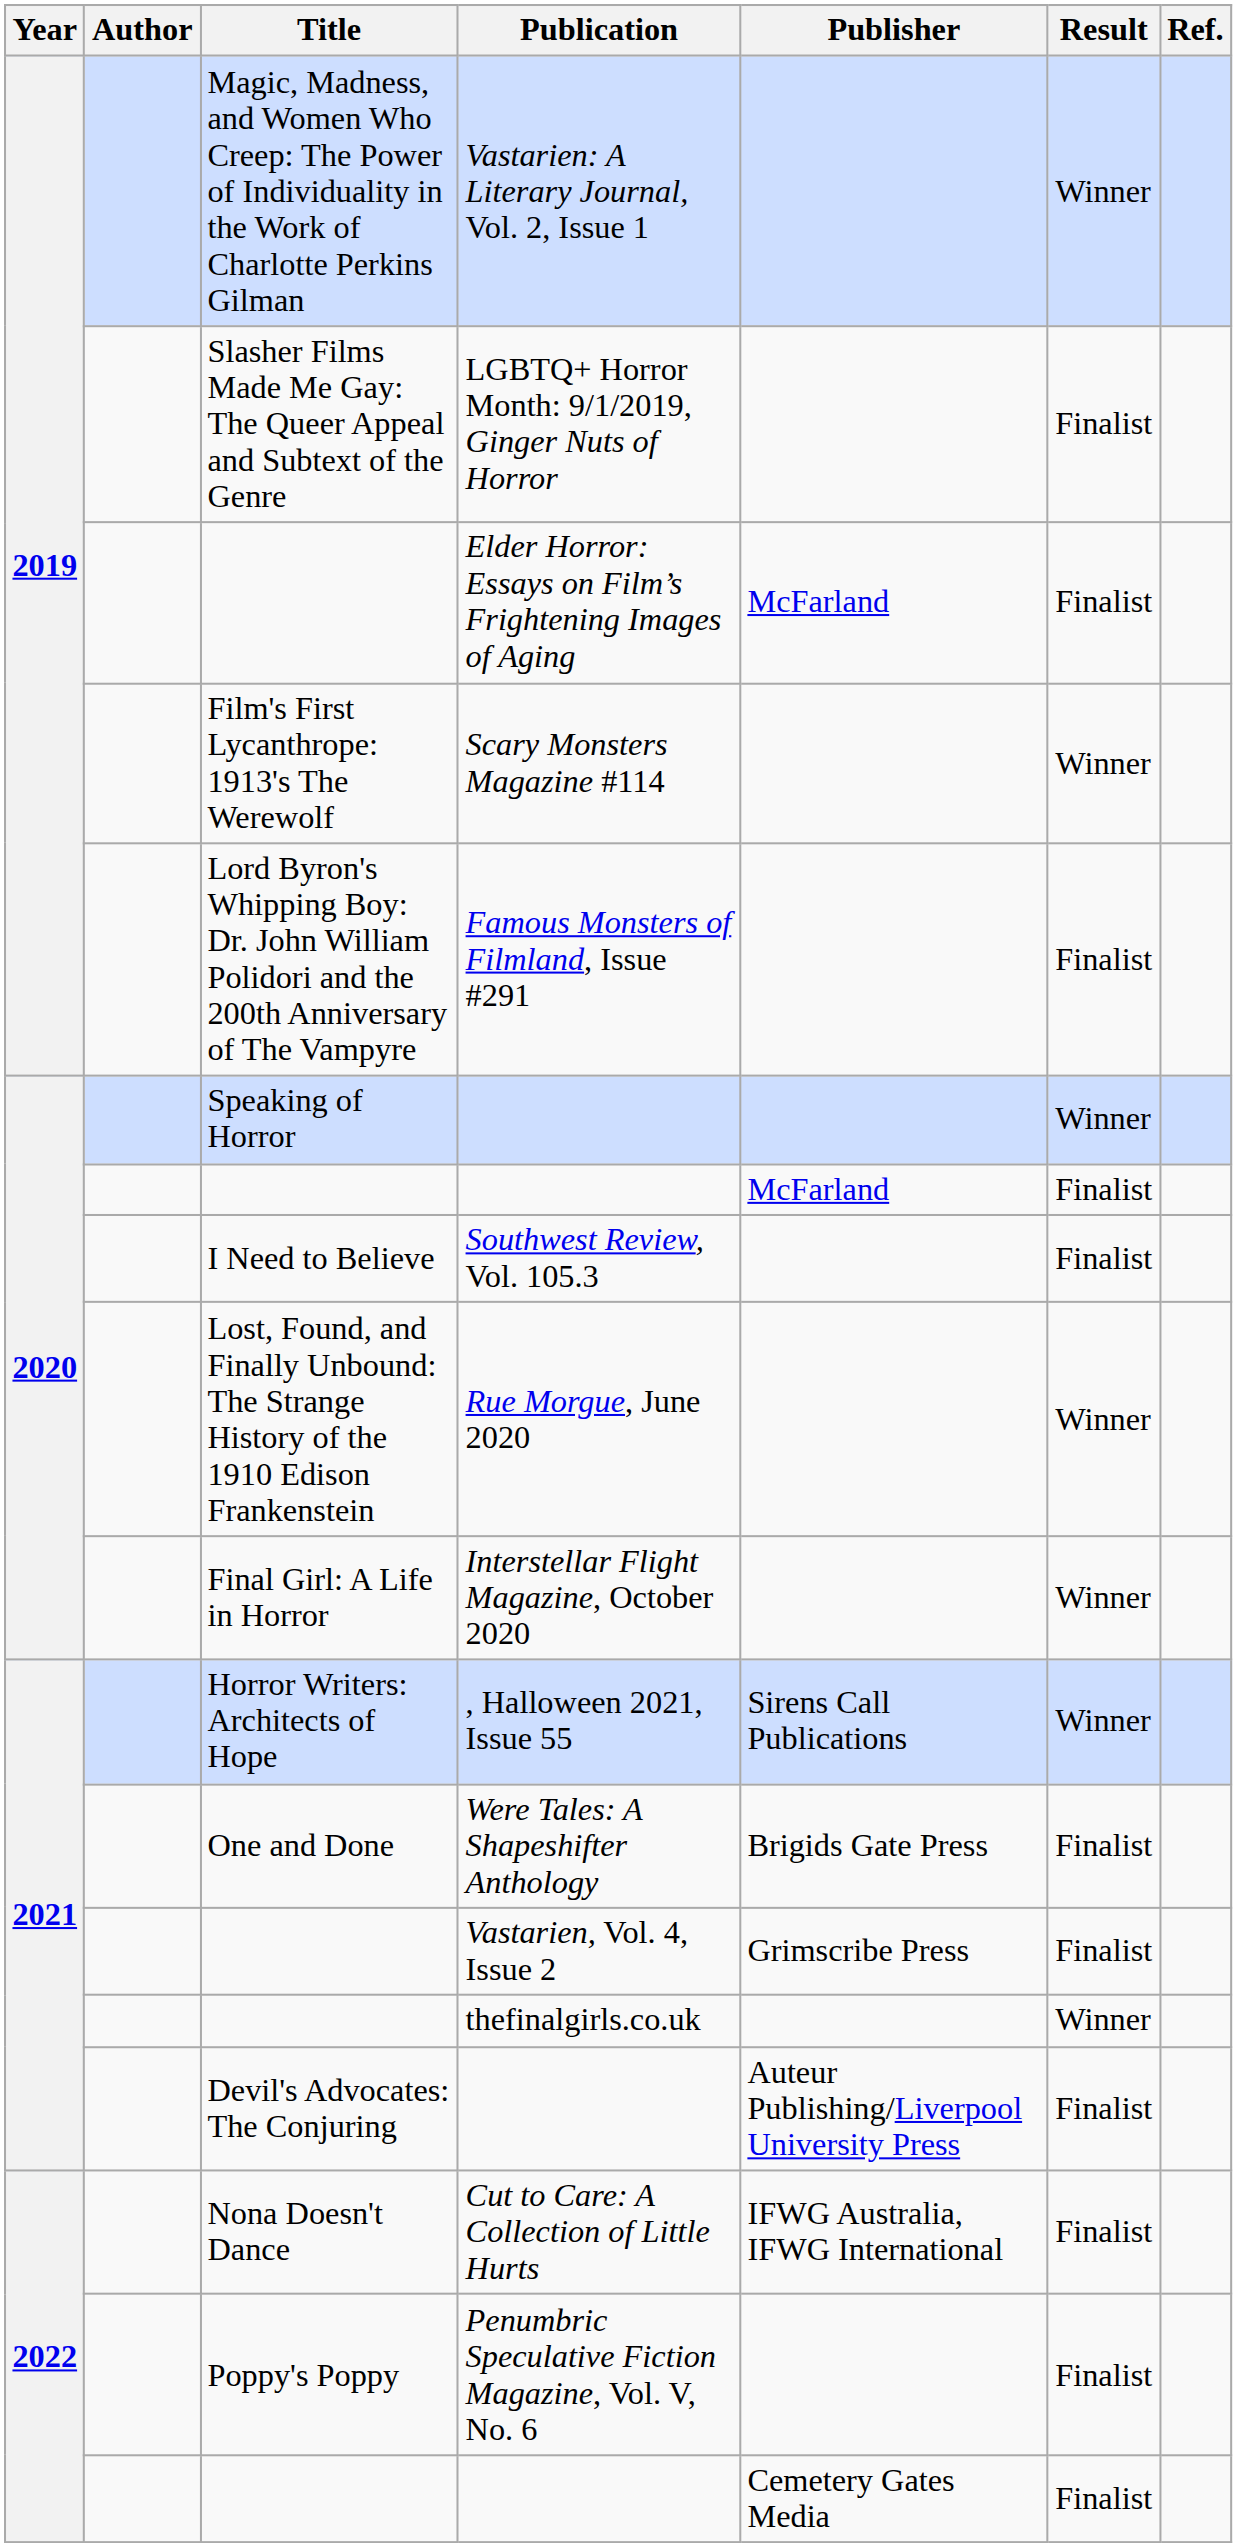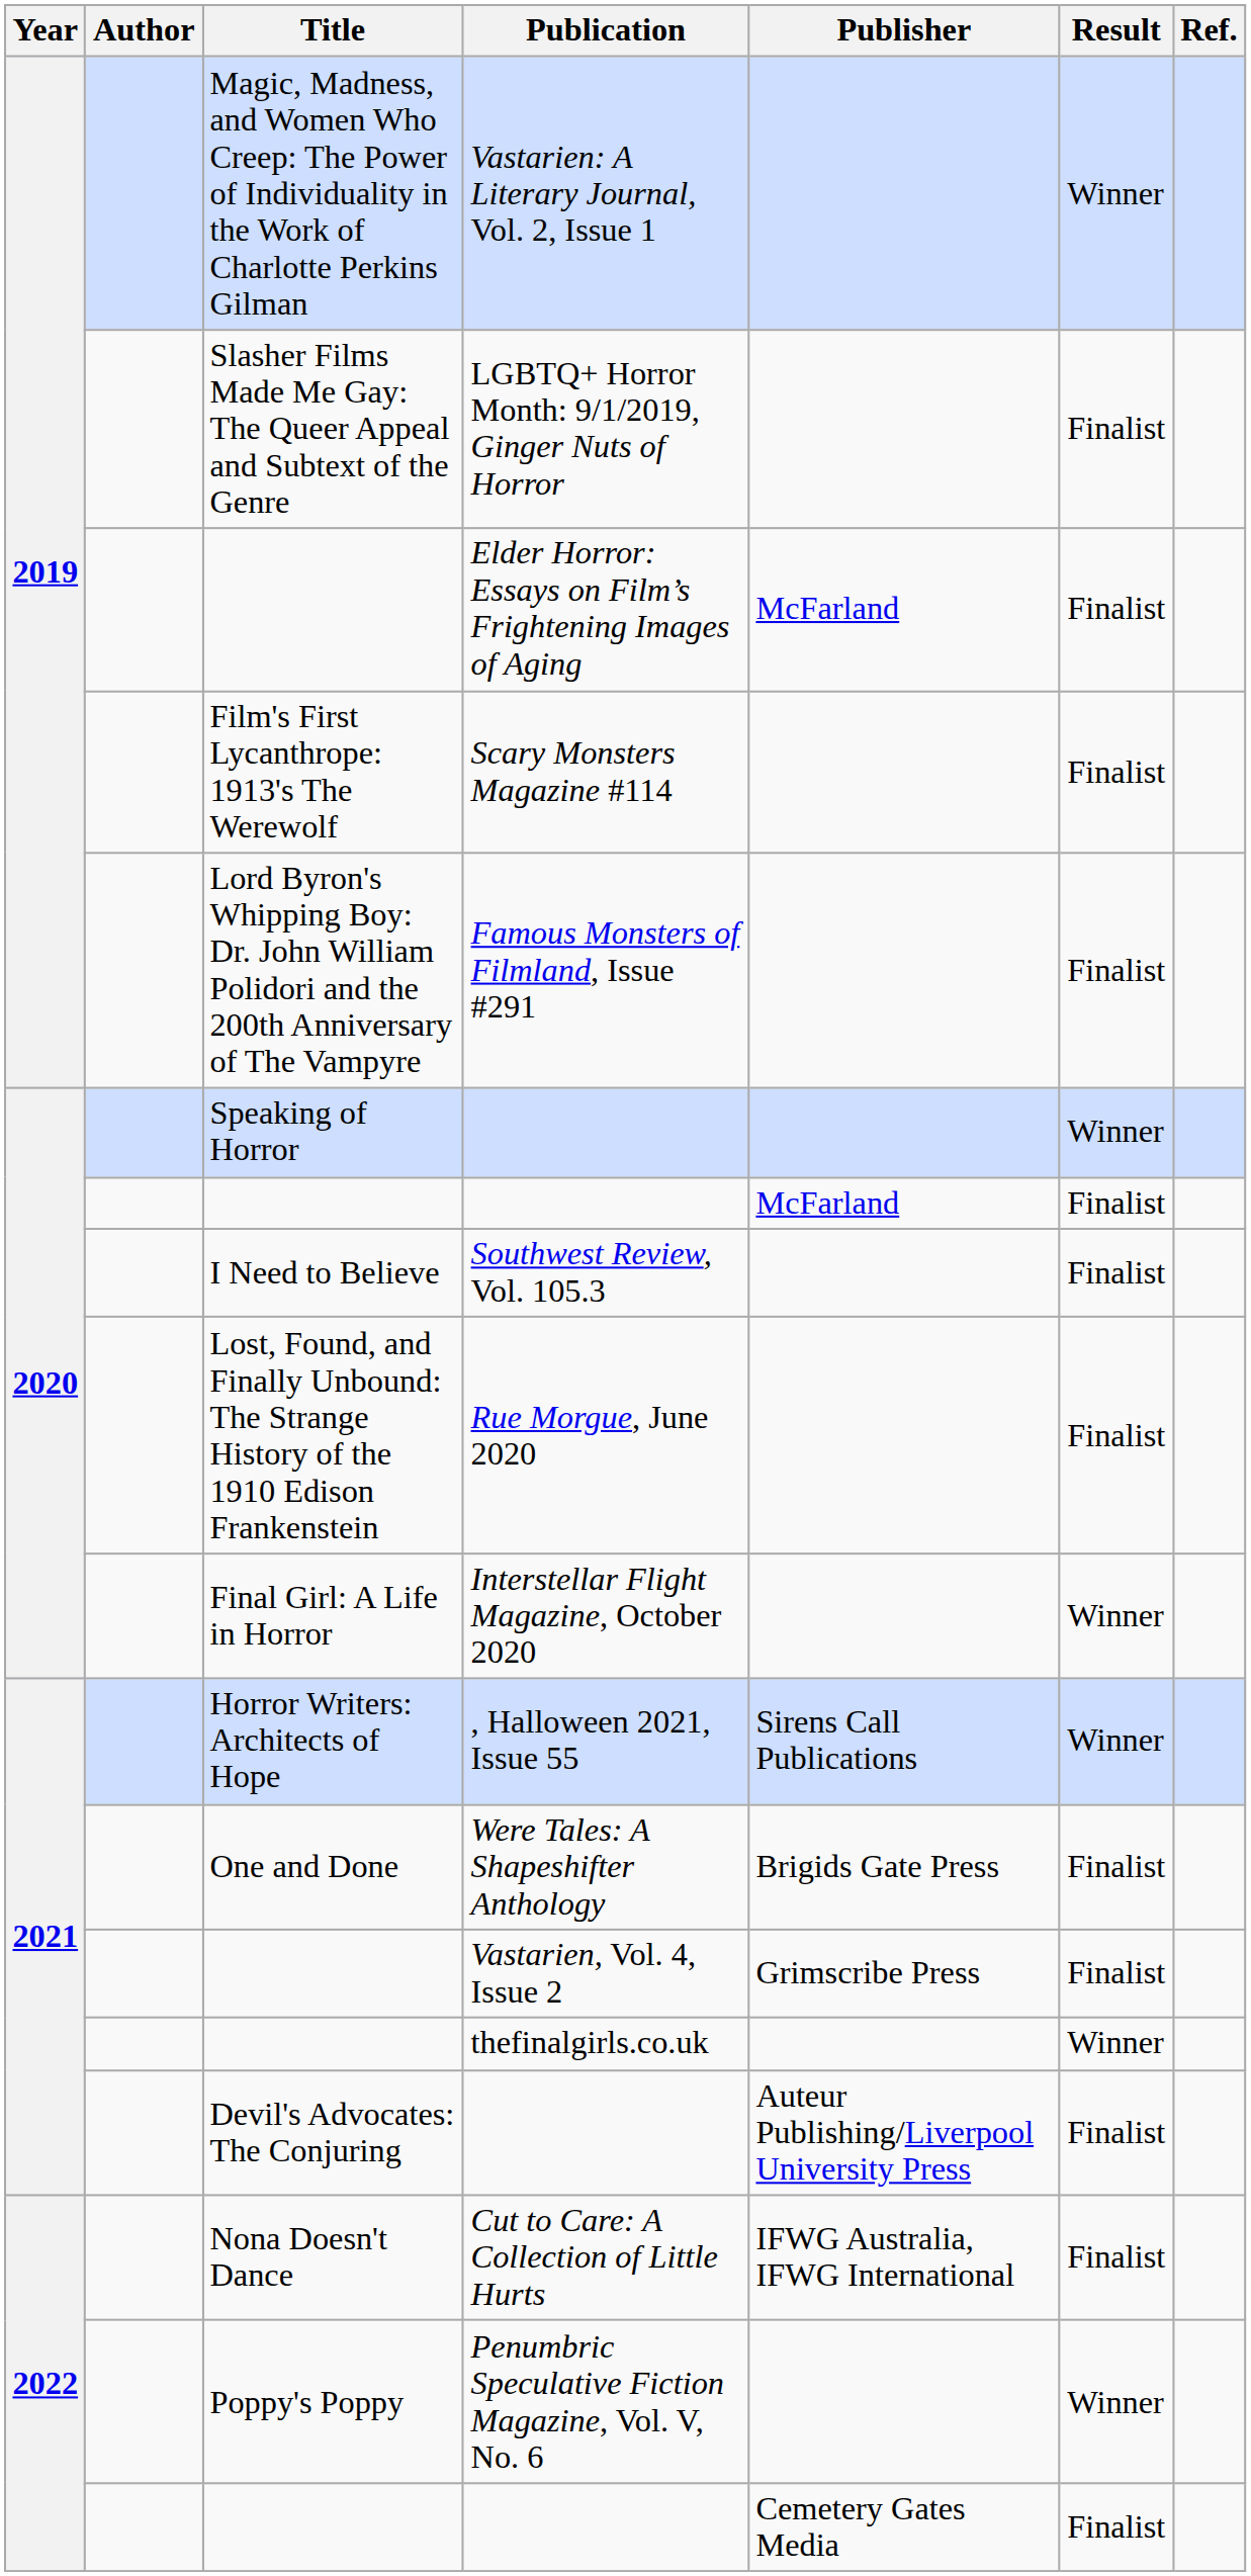 <table class="wikitable">
 <tr>
 <th>Year</th>
 <th>Author</th>
 <th>Title</th>
 <th>Publication</th>
 <th>Publisher</th>
 <th>Result</th>
 <th>Ref.</th>
 </tr>
 <tr style="background:#cddeff">
 <th rowspan="5"><a href='#'>2019</a></th>
 <td></td>
 <td>Magic, Madness, and Women Who Creep: The Power of Individuality in the Work of Charlotte Perkins Gilman</td>
 <td><em>Vastarien: A Literary Journal,</em> Vol. 2, Issue 1</td>
 <td></td>
 <td>Winner</td>
 <td></td>
 </tr>
 <tr>
 <td></td>
 <td>Slasher Films Made Me Gay: The Queer Appeal and Subtext of the Genre</td>
 <td>LGBTQ+ Horror Month: 9/1/2019, <em>Ginger Nuts of Horror</em></td>
 <td></td>
 <td>Finalist</td>
 <td></td>
 </tr>
 <tr>
 <td></td>
 <td></td>
 <td><em>Elder Horror: Essays on Film’s Frightening Images of Aging</em></td>
 <td><a href='#'>McFarland</a></td>
 <td>Finalist</td>
 <td></td>
 </tr>
 <tr>
 <td></td>
 <td>Film's First Lycanthrope: 1913's The Werewolf</td>
 <td><em>Scary Monsters Magazine</em> #114</td>
 <td></td>
-<td>Winner</td>
+<td>Finalist</td>
 <td></td>
 </tr>
 <tr>
 <td></td>
 <td>Lord Byron's Whipping Boy: Dr. John William Polidori and the 200th Anniversary of The Vampyre</td>
 <td><em><a href='#'>Famous Monsters of Filmland</a></em>, Issue #291</td>
 <td></td>
 <td>Finalist</td>
 <td></td>
 </tr>
 <tr style="background:#cddeff">
 <th rowspan="5"><a href='#'>2020</a></th>
 <td></td>
 <td>Speaking of Horror</td>
 <td><em></em></td>
 <td></td>
 <td>Winner</td>
 <td></td>
 </tr>
 <tr>
 <td></td>
 <td></td>
 <td><em></em></td>
 <td><a href='#'>McFarland</a></td>
 <td>Finalist</td>
 <td></td>
 </tr>
 <tr>
 <td></td>
 <td>I Need to Believe</td>
 <td><em><a href='#'>Southwest Review</a>,</em> Vol. 105.3</td>
 <td></td>
 <td>Finalist</td>
 <td></td>
 </tr>
 <tr>
 <td></td>
 <td>Lost, Found, and Finally Unbound: The Strange History of the 1910 Edison Frankenstein</td>
 <td><em><a href='#'>Rue Morgue</a></em>, June 2020</td>
 <td></td>
-<td>Winner</td>
+<td>Finalist</td>
 <td></td>
 </tr>
 <tr>
 <td></td>
 <td>Final Girl: A Life in Horror</td>
 <td><em>Interstellar Flight Magazine</em>, October 2020</td>
 <td></td>
 <td>Winner</td>
 <td></td>
 </tr>
 <tr style="background:#cddeff">
 <th rowspan="5"><a href='#'>2021</a></th>
 <td></td>
 <td>Horror Writers: Architects of Hope</td>
 <td><em></em>, Halloween 2021, Issue 55</td>
 <td>Sirens Call Publications</td>
 <td>Winner</td>
 <td></td>
 </tr>
 <tr>
 <td></td>
 <td>One and Done</td>
 <td><em>Were Tales: A Shapeshifter Anthology</em></td>
 <td>Brigids Gate Press</td>
 <td>Finalist</td>
 <td></td>
 </tr>
 <tr>
 <td></td>
 <td></td>
 <td><em>Vastarien,</em> Vol. 4, Issue 2</td>
 <td>Grimscribe Press</td>
 <td>Finalist</td>
 <td></td>
 </tr>
 <tr>
 <td></td>
 <td></td>
 <td>thefinalgirls.co.uk</td>
 <td></td>
 <td>Winner</td>
 <td></td>
 </tr>
 <tr>
 <td></td>
 <td>Devil's Advocates: The Conjuring</td>
 <td></td>
 <td>Auteur Publishing/<a href='#'>Liverpool University Press</a></td>
 <td>Finalist</td>
 <td></td>
 </tr>
 <tr>
 <th rowspan="6"><a href='#'>2022</a></th>
 <td></td>
 <td>Nona Doesn't Dance</td>
 <td><em>Cut to Care: A Collection of Little Hurts</em></td>
 <td>IFWG Australia, IFWG International</td>
 <td>Finalist</td>
 <td></td>
 </tr>
 <tr>
 <td></td>
 <td>Poppy's Poppy</td>
 <td><em>Penumbric Speculative Fiction Magazine</em>, Vol. V, No. 6</td>
 <td></td>
-<td>Finalist</td>
+<td>Winner</td>
 <td></td>
 </tr>
 <tr>
 <td></td>
 <td></td>
 <td><em></em></td>
 <td>Cemetery Gates Media</td>
 <td>Finalist</td>
 <td></td>
 </tr>
 </table>
